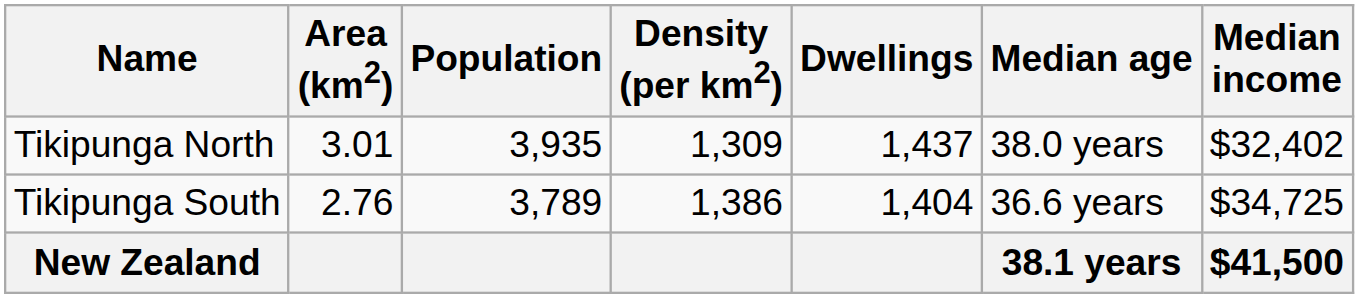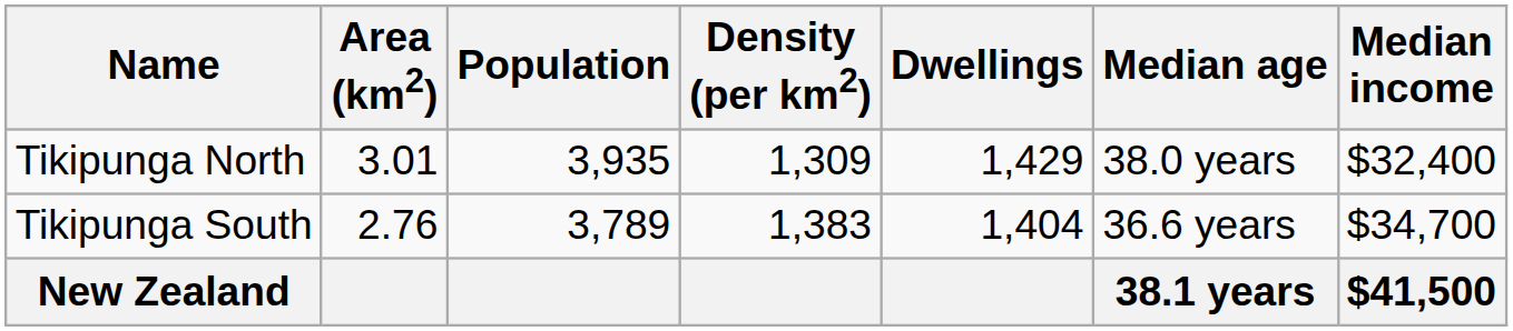 <table class="wikitable">
 <tr>
 <th>Name</th>
 <th>Area<br>(km<sup>2</sup>)</th>
 <th>Population</th>
 <th>Density<br>(per km<sup>2</sup>)</th>
 <th>Dwellings</th>
 <th>Median age</th>
 <th>Median<br>income</th>
 </tr>
 <tr>
 <td>Tikipunga North</td>
 <td style="text-align:right;">3.01</td>
 <td style="text-align:right;">3,935</td>
 <td style="text-align:right;">1,309</td>
-<td style="text-align:right;">1,437</td>
+<td style="text-align:right;">1,429</td>
 <td>38.0 years</td>
-<td>$32,402</td>
+<td>$32,400</td>
 </tr>
 <tr>
 <td>Tikipunga South</td>
 <td style="text-align:right;">2.76</td>
 <td style="text-align:right;">3,789</td>
-<td style="text-align:right;">1,386</td>
+<td style="text-align:right;">1,383</td>
 <td style="text-align:right;">1,404</td>
 <td>36.6 years</td>
-<td>$34,725</td>
+<td>$34,700</td>
 </tr>
 <tr>
 <th>New Zealand</th>
 <th></th>
 <th></th>
 <th></th>
 <th></th>
 <th>38.1 years</th>
 <th style="text-align:left;">$41,500</th>
 </tr>
 </table>
